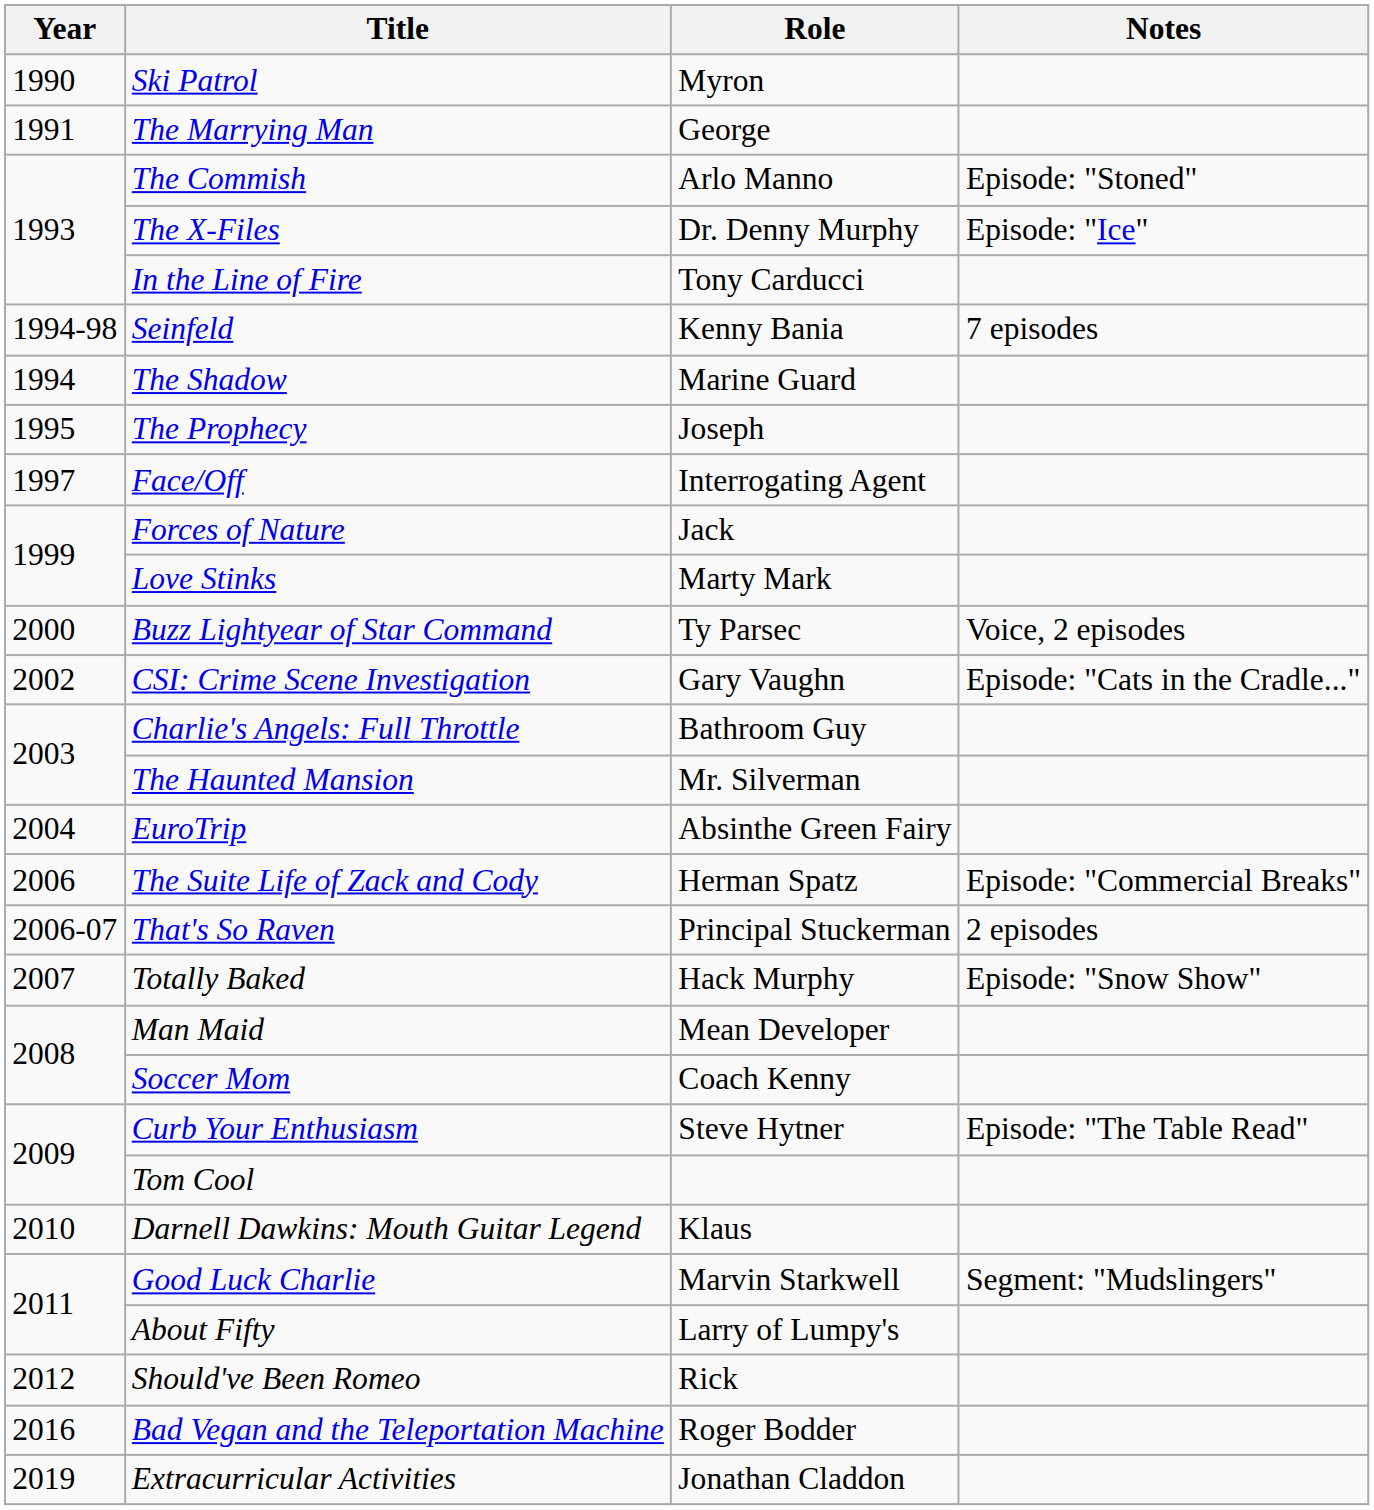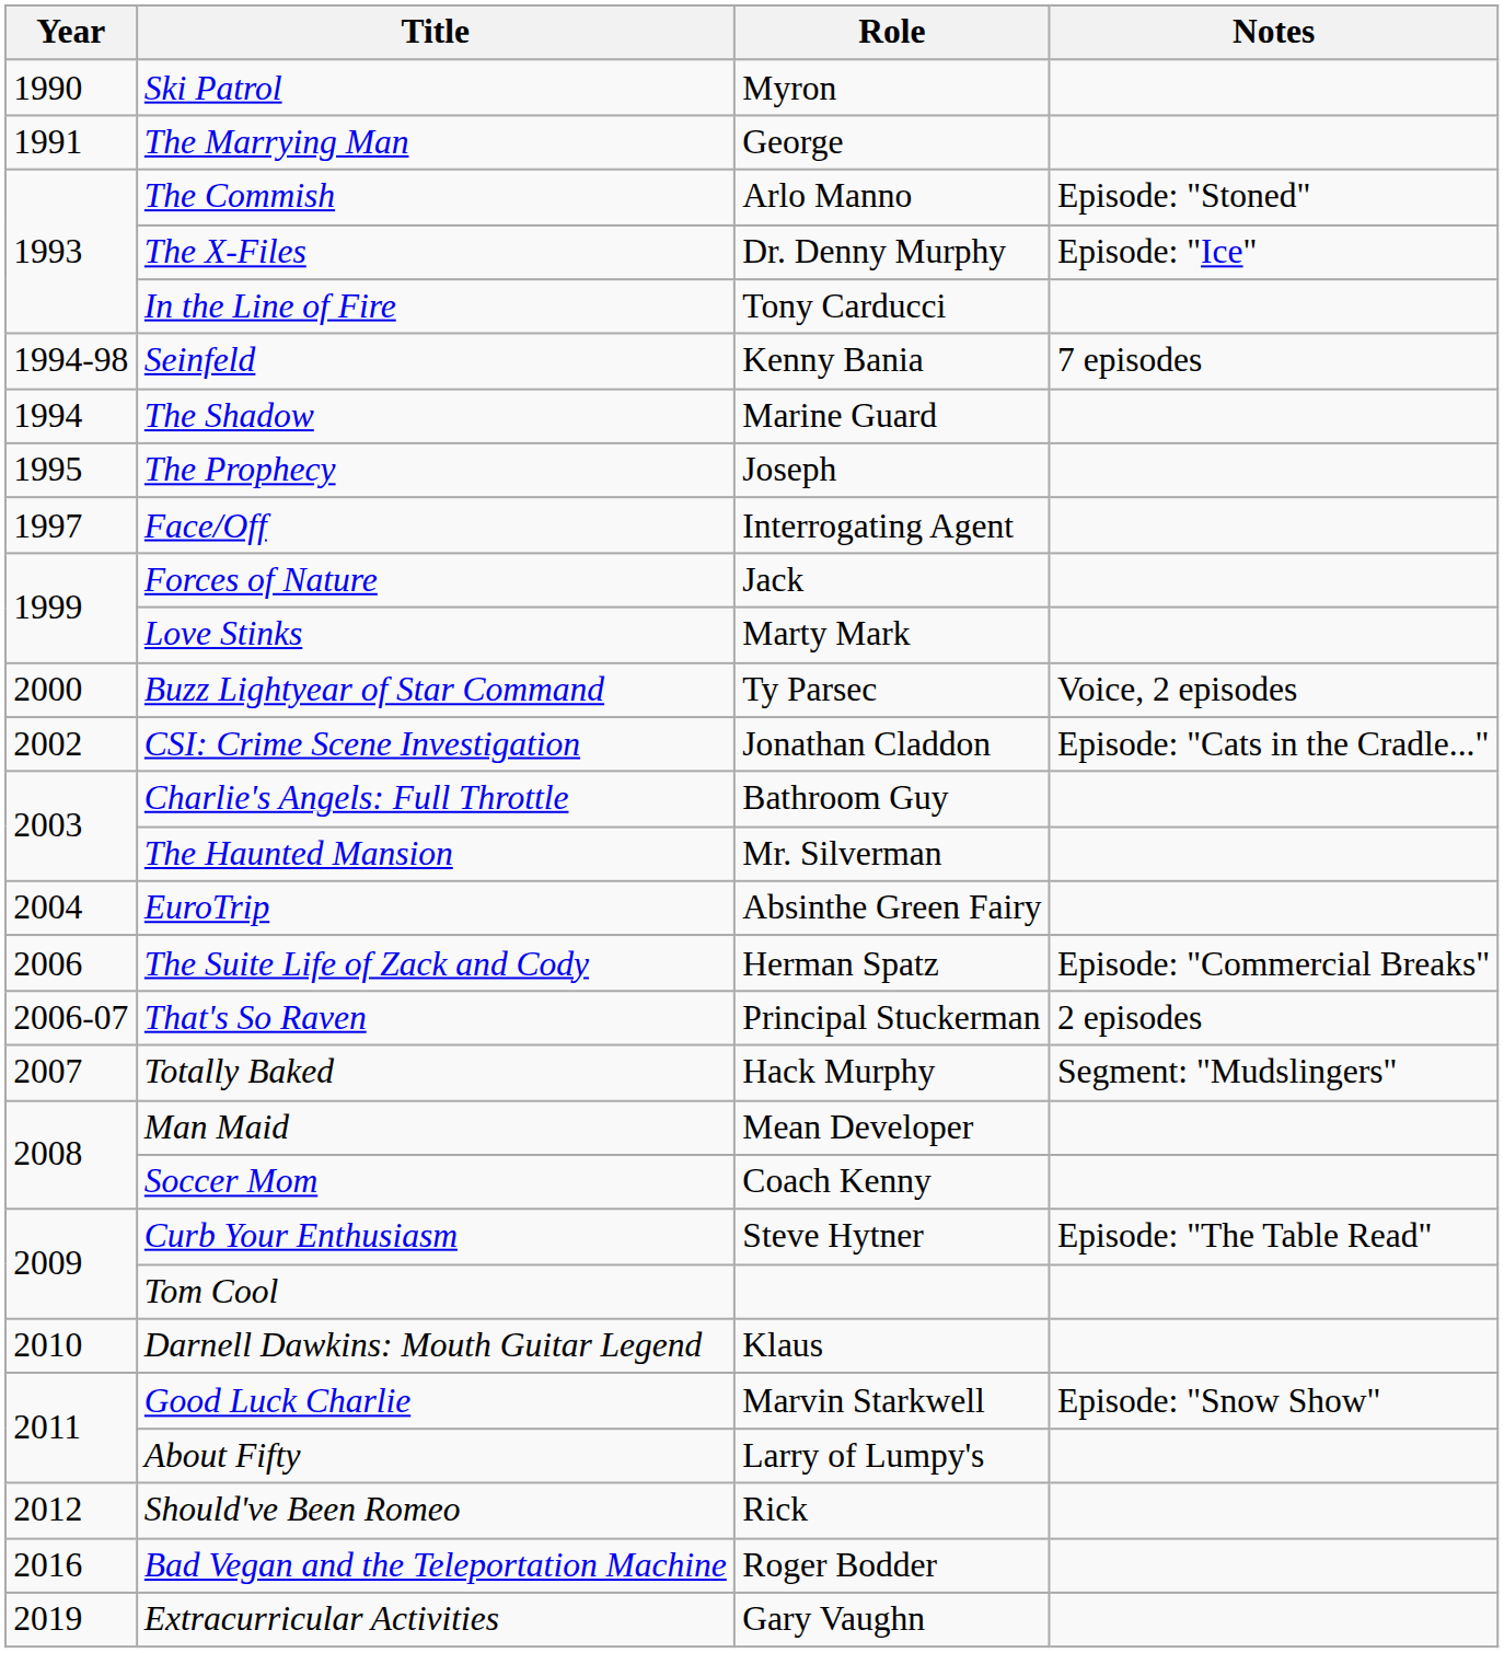 <table class="wikitable">
 <tr>
 <th>Year</th>
 <th>Title</th>
 <th>Role</th>
 <th>Notes</th>
 </tr>
 <tr>
 <td>1990</td>
 <td><em><a href='#'>Ski Patrol</a></em></td>
 <td>Myron</td>
 <td></td>
 </tr>
 <tr>
 <td>1991</td>
 <td><em><a href='#'>The Marrying Man</a></em></td>
 <td>George</td>
 <td></td>
 </tr>
 <tr>
 <td rowspan="3">1993</td>
 <td><em><a href='#'>The Commish</a></em></td>
 <td>Arlo Manno</td>
 <td>Episode: "Stoned"</td>
 </tr>
 <tr>
 <td><em><a href='#'>The X-Files</a></em></td>
 <td>Dr. Denny Murphy</td>
 <td>Episode: "<a href='#'>Ice</a>"</td>
 </tr>
 <tr>
 <td><em><a href='#'>In the Line of Fire</a></em></td>
 <td>Tony Carducci</td>
 <td></td>
 </tr>
 <tr>
 <td>1994-98</td>
 <td><em><a href='#'>Seinfeld</a></em></td>
 <td>Kenny Bania</td>
 <td>7 episodes</td>
 </tr>
 <tr>
 <td>1994</td>
 <td><em><a href='#'>The Shadow</a></em></td>
 <td>Marine Guard</td>
 <td></td>
 </tr>
 <tr>
 <td>1995</td>
 <td><em><a href='#'>The Prophecy</a></em></td>
 <td>Joseph</td>
 <td></td>
 </tr>
 <tr>
 <td>1997</td>
 <td><em><a href='#'>Face/Off</a></em></td>
 <td>Interrogating Agent</td>
 <td></td>
 </tr>
 <tr>
 <td rowspan="2">1999</td>
 <td><em><a href='#'>Forces of Nature</a></em></td>
 <td>Jack</td>
 <td></td>
 </tr>
 <tr>
 <td><em><a href='#'>Love Stinks</a></em></td>
 <td>Marty Mark</td>
 <td></td>
 </tr>
 <tr>
 <td>2000</td>
 <td><em><a href='#'>Buzz Lightyear of Star Command</a></em></td>
 <td>Ty Parsec</td>
 <td>Voice, 2 episodes</td>
 </tr>
 <tr>
 <td>2002</td>
 <td><em><a href='#'>CSI: Crime Scene Investigation</a></em></td>
-<td>Gary Vaughn</td>
+<td>Jonathan Claddon</td>
 <td>Episode: "Cats in the Cradle..."</td>
 </tr>
 <tr>
 <td rowspan="2">2003</td>
 <td><em><a href='#'>Charlie's Angels: Full Throttle</a></em></td>
 <td>Bathroom Guy</td>
 <td></td>
 </tr>
 <tr>
 <td><em><a href='#'>The Haunted Mansion</a></em></td>
 <td>Mr. Silverman</td>
 <td></td>
 </tr>
 <tr>
 <td>2004</td>
 <td><em><a href='#'>EuroTrip</a></em></td>
 <td>Absinthe Green Fairy</td>
 <td></td>
 </tr>
 <tr>
 <td>2006</td>
 <td><em><a href='#'>The Suite Life of Zack and Cody</a></em></td>
 <td>Herman Spatz</td>
 <td>Episode: "Commercial Breaks"</td>
 </tr>
 <tr>
 <td>2006-07</td>
 <td><em><a href='#'>That's So Raven</a></em></td>
 <td>Principal Stuckerman</td>
 <td>2 episodes</td>
 </tr>
 <tr>
 <td>2007</td>
 <td><em>Totally Baked</em></td>
 <td>Hack Murphy</td>
-<td>Episode: "Snow Show"</td>
+<td>Segment: "Mudslingers"</td>
 </tr>
 <tr>
 <td rowspan="2">2008</td>
 <td><em>Man Maid</em></td>
 <td>Mean Developer</td>
 <td></td>
 </tr>
 <tr>
 <td><em><a href='#'>Soccer Mom</a></em></td>
 <td>Coach Kenny</td>
 <td></td>
 </tr>
 <tr>
 <td rowspan="2">2009</td>
 <td><em><a href='#'>Curb Your Enthusiasm</a></em></td>
 <td>Steve Hytner</td>
 <td>Episode: "The Table Read"</td>
 </tr>
 <tr>
 <td><em>Tom Cool</em></td>
 <td></td>
 <td></td>
 </tr>
 <tr>
 <td>2010</td>
 <td><em>Darnell Dawkins: Mouth Guitar Legend</em></td>
 <td>Klaus</td>
 <td></td>
 </tr>
 <tr>
 <td rowspan="2">2011</td>
 <td><em><a href='#'>Good Luck Charlie</a></em></td>
 <td>Marvin Starkwell</td>
-<td>Segment: "Mudslingers"</td>
+<td>Episode: "Snow Show"</td>
 </tr>
 <tr>
 <td><em>About Fifty</em></td>
 <td>Larry of Lumpy's</td>
 <td></td>
 </tr>
 <tr>
 <td>2012</td>
 <td><em>Should've Been Romeo</em></td>
 <td>Rick</td>
 <td></td>
 </tr>
 <tr>
 <td>2016</td>
 <td><em><a href='#'>Bad Vegan and the Teleportation Machine</a></em></td>
 <td>Roger Bodder</td>
 <td></td>
 </tr>
 <tr>
 <td>2019</td>
 <td><em>Extracurricular Activities</em></td>
-<td>Jonathan Claddon</td>
+<td>Gary Vaughn</td>
 <td></td>
 </tr>
 </table>
